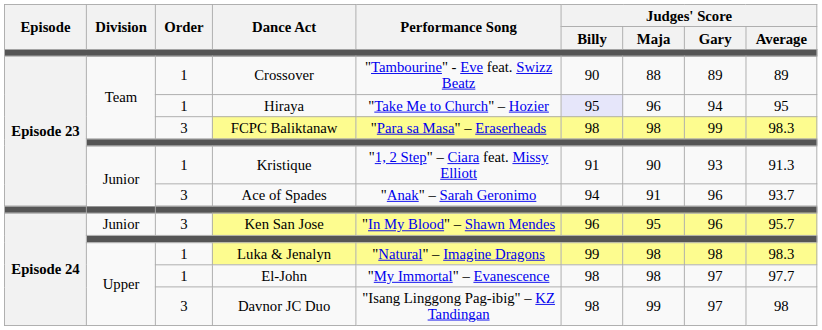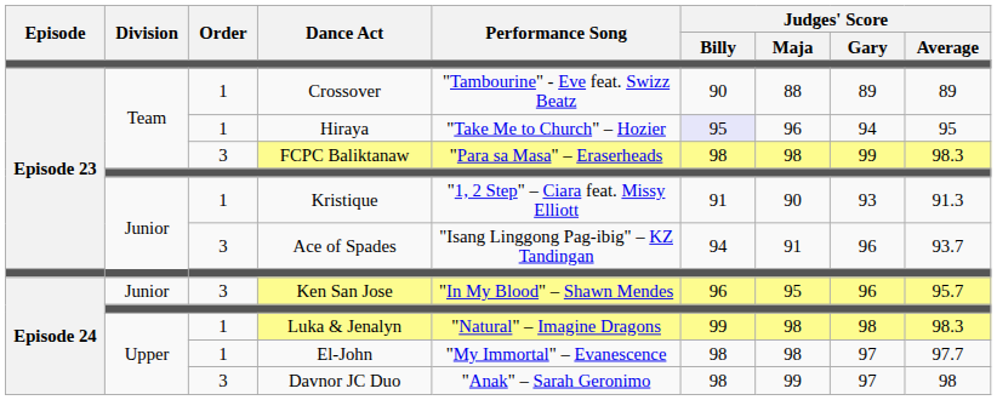 <table class="wikitable" style="text-align:center; width:100%; font-size:100%; line-height:17px">
 <tr>
 <th rowspan ="2" style="width:08%;">Episode</th>
 <th scope="col" rowspan ="2" style="width:05%;">Division</th>
 <th scope="col" rowspan ="2" style="width:05%;">Order</th>
 <th scope="col" rowspan ="2" style="width:14%;">Dance Act</th>
 <th scope="col" rowspan ="2" style="width:20%;">Performance Song</th>
 <th scope="col" colspan ="4">Judges' Score</th>
 </tr>
 <tr>
 <th style="width:06%;">Billy</th>
 <th style="width:06%;">Maja</th>
 <th style="width:06%;">Gary</th>
 <th style="width:06%;">Average</th>
 </tr>
 <tr>
 <td colspan="9" style="background:#555;"></td>
 </tr>
 <tr>
 <th rowspan="6">Episode 23<br><small><strong></strong></small></th>
 <td rowspan="3">Team</td>
 <td>1</td>
 <td>Crossover</td>
 <td>"<a href='#'>Tambourine</a>" - <a href='#'>Eve</a> feat. <a href='#'>Swizz Beatz</a></td>
 <td>90</td>
 <td>88</td>
 <td>89</td>
 <td>89</td>
 </tr>
 <tr>
 <td>1</td>
 <td>Hiraya</td>
 <td>"<a href='#'>Take Me to Church</a>" – <a href='#'>Hozier</a></td>
 <td style="background: lavender;">95</td>
 <td>96</td>
 <td>94</td>
 <td>95</td>
 </tr>
 <tr>
 <td>3</td>
 <td bgcolor=#fdfc8f>FCPC Baliktanaw</td>
 <td bgcolor=#fdfc8f>"<a href='#'>Para sa Masa</a>" – <a href='#'>Eraserheads</a></td>
 <td bgcolor=#fdfc8f>98</td>
 <td bgcolor=#fdfc8f>98</td>
 <td bgcolor=#fdfc8f>99</td>
 <td bgcolor=#fdfc8f>98.3</td>
 </tr>
 <tr>
 <td colspan="8" style="background:#555;"></td>
 </tr>
 <tr>
 <td rowspan="3">Junior</td>
 <td>1</td>
 <td>Kristique</td>
 <td>"<a href='#'>1, 2 Step</a>" – <a href='#'>Ciara</a> feat. <a href='#'>Missy Elliott</a></td>
 <td>91</td>
 <td>90</td>
 <td>93</td>
 <td>91.3</td>
 </tr>
 <tr>
 <td>3</td>
 <td>Ace of Spades</td>
-<td>"<a href='#'>Anak</a>" – <a href='#'>Sarah Geronimo</a></td>
+<td>"Isang Linggong Pag-ibig" – <a href='#'>KZ Tandingan</a></td>
 <td>94</td>
 <td>91</td>
 <td>96</td>
 <td>93.7</td>
 </tr>
 <tr>
 <td colspan="9" style="background:#555;"></td>
 </tr>
 <tr>
 <th rowspan="5">Episode 24<br><small><strong></strong></small></th>
 <td>Junior</td>
 <td>3</td>
 <td bgcolor=#fdfc8f>Ken San Jose</td>
 <td bgcolor=#fdfc8f>"<a href='#'>In My Blood</a>" – <a href='#'>Shawn Mendes</a></td>
 <td bgcolor=#fdfc8f>96</td>
 <td bgcolor=#fdfc8f>95</td>
 <td bgcolor=#fdfc8f>96</td>
 <td bgcolor=#fdfc8f>95.7</td>
 </tr>
 <tr>
 <td colspan="8" style="background:#555;"></td>
 </tr>
 <tr>
 <td rowspan="3">Upper</td>
 <td>1</td>
 <td bgcolor=#fdfc8f>Luka & Jenalyn</td>
 <td bgcolor=#fdfc8f>"<a href='#'>Natural</a>" – <a href='#'>Imagine Dragons</a></td>
 <td bgcolor=#fdfc8f>99</td>
 <td bgcolor=#fdfc8f>98</td>
 <td bgcolor=#fdfc8f>98</td>
 <td bgcolor=#fdfc8f>98.3</td>
 </tr>
 <tr>
 <td>1</td>
 <td>El-John</td>
 <td>"<a href='#'>My Immortal</a>" – <a href='#'>Evanescence</a></td>
 <td>98</td>
 <td>98</td>
 <td>97</td>
 <td>97.7</td>
 </tr>
 <tr>
 <td>3</td>
 <td>Davnor JC Duo</td>
-<td>"Isang Linggong Pag-ibig" – <a href='#'>KZ Tandingan</a></td>
+<td>"<a href='#'>Anak</a>" – <a href='#'>Sarah Geronimo</a></td>
 <td>98</td>
 <td>99</td>
 <td>97</td>
 <td>98</td>
 </tr>
 </table>
